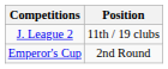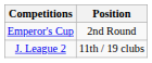 <table class="wikitable" style="text-align:center;">
 <tr>
 <th>Competitions</th>
 <th>Position</th>
 </tr>
 <tr>
+<td><a href='#'>Emperor's Cup</a></td>
+<td>2nd Round</td>
+</tr>
+<tr>
 <td><a href='#'>J. League 2</a></td>
 <td>11th / 19 clubs</td>
 </tr>
-<tr>
-<td><a href='#'>Emperor's Cup</a></td>
-<td>2nd Round</td>
-</tr>
 </table>
